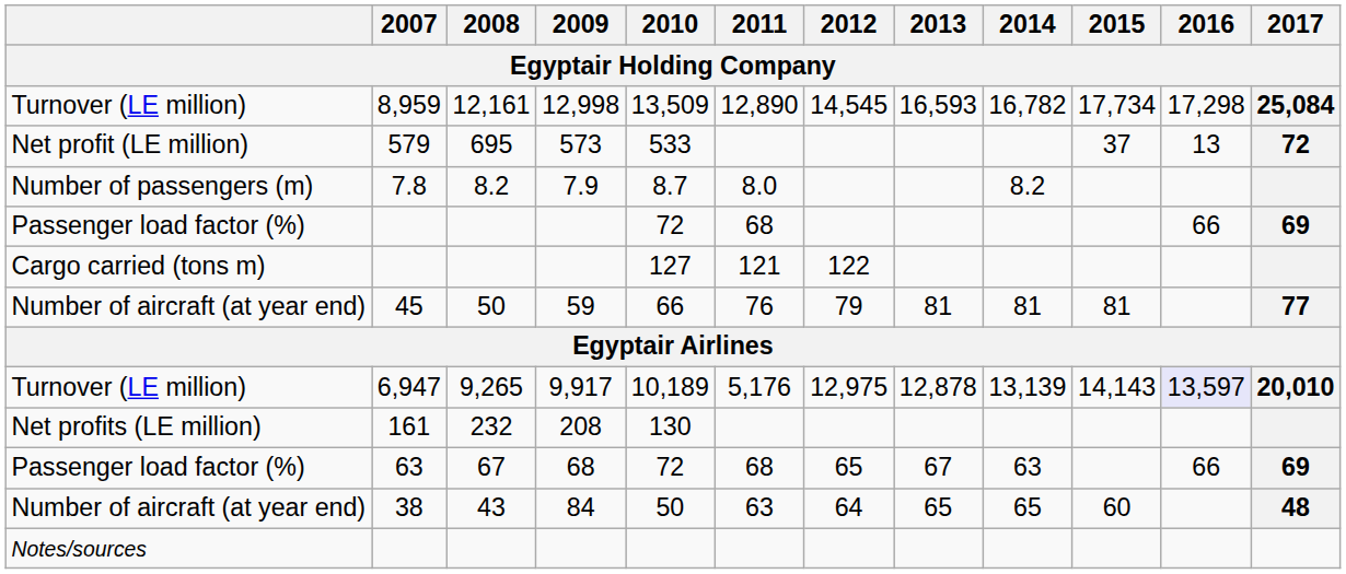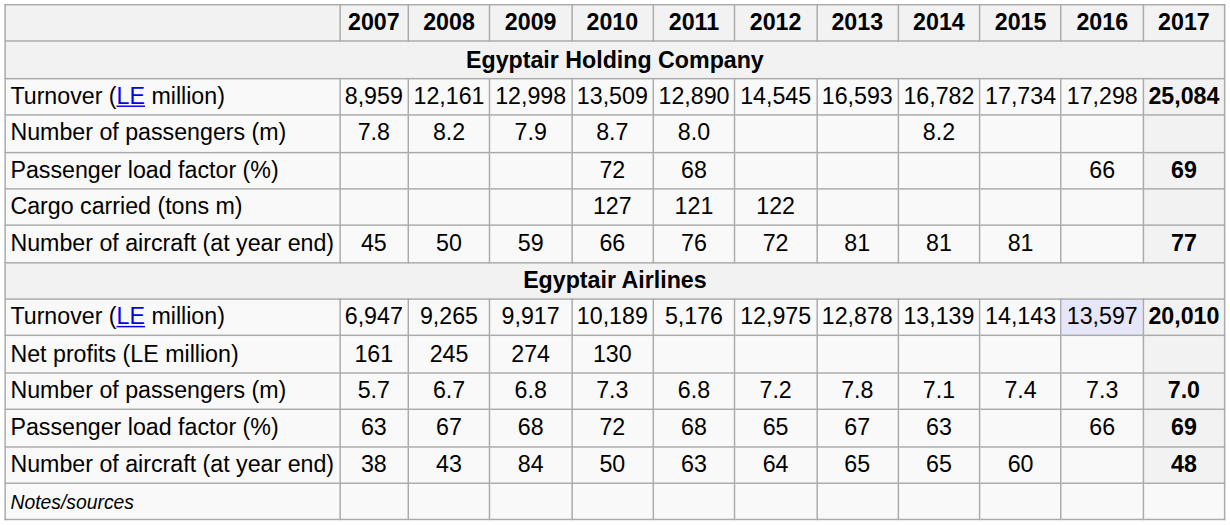 <table class="wikitable" style="margin:auto; text-align:center;">
 <tr>
 <th></th>
 <th>2007</th>
 <th>2008</th>
 <th>2009</th>
 <th>2010</th>
 <th>2011</th>
 <th>2012</th>
 <th>2013</th>
 <th>2014</th>
 <th>2015</th>
 <th>2016</th>
 <th>2017</th>
 </tr>
 <tr>
 <th colspan="12">Egyptair Holding Company</th>
 </tr>
 <tr>
 <td align="left">Turnover (<a href='#'>LE</a> million)</td>
 <td>8,959</td>
 <td>12,161</td>
 <td>12,998</td>
 <td>13,509</td>
 <td>12,890</td>
 <td>14,545</td>
 <td>16,593</td>
 <td>16,782</td>
 <td>17,734</td>
 <td>17,298</td>
 <th>25,084</th>
-</tr>
-<tr>
-<td align="left">Net profit (LE million)</td>
-<td>579</td>
-<td>695</td>
-<td>573</td>
-<td>533</td>
-<td></td>
-<td></td>
-<td></td>
-<td></td>
-<td>37</td>
-<td>13</td>
-<th>72</th>
 </tr>
 <tr>
 <td align="left">Number of passengers (m)</td>
 <td>7.8</td>
 <td>8.2</td>
 <td>7.9</td>
 <td>8.7</td>
 <td>8.0</td>
 <td></td>
 <td></td>
 <td>8.2</td>
 <td></td>
 <td></td>
 <th></th>
 </tr>
 <tr>
 <td align="left">Passenger load factor (%)</td>
 <td></td>
 <td></td>
 <td></td>
 <td>72</td>
 <td>68</td>
 <td></td>
 <td></td>
 <td></td>
 <td></td>
 <td>66</td>
 <th>69</th>
 </tr>
 <tr>
 <td align="left">Cargo carried (tons m)</td>
 <td></td>
 <td></td>
 <td></td>
 <td>127</td>
 <td>121</td>
 <td>122</td>
 <td></td>
 <td></td>
 <td></td>
 <td></td>
 <th></th>
 </tr>
 <tr>
 <td align="left">Number of aircraft (at year end)</td>
 <td>45</td>
 <td>50</td>
 <td>59</td>
 <td>66</td>
 <td>76</td>
-<td>79</td>
+<td>72</td>
 <td>81</td>
 <td>81</td>
 <td>81</td>
 <td></td>
 <th>77</th>
 </tr>
 <tr>
 <th colspan="12">Egyptair Airlines</th>
 </tr>
 <tr>
 <td align="left">Turnover (<a href='#'>LE</a> million)</td>
 <td>6,947</td>
 <td>9,265</td>
 <td>9,917</td>
 <td>10,189</td>
 <td>5,176</td>
 <td>12,975</td>
 <td>12,878</td>
 <td>13,139</td>
 <td>14,143</td>
 <td style="background: lavender;">13,597</td>
 <th>20,010</th>
 </tr>
 <tr>
 <td align="left">Net profits (LE million)</td>
 <td>161</td>
-<td>232</td>
-<td>208</td>
+<td>245</td>
+<td>274</td>
 <td>130</td>
 <td></td>
 <td></td>
 <td></td>
 <td></td>
 <td></td>
 <td></td>
 <th></th>
+</tr>
+<tr>
+<td align="left">Number of passengers (m)</td>
+<td>5.7</td>
+<td>6.7</td>
+<td>6.8</td>
+<td>7.3</td>
+<td>6.8</td>
+<td>7.2</td>
+<td>7.8</td>
+<td>7.1</td>
+<td>7.4</td>
+<td>7.3</td>
+<th>7.0</th>
 </tr>
 <tr>
 <td align="left">Passenger load factor (%)</td>
 <td>63</td>
 <td>67</td>
 <td>68</td>
 <td>72</td>
 <td>68</td>
 <td>65</td>
 <td>67</td>
 <td>63</td>
 <td></td>
 <td>66</td>
 <th>69</th>
 </tr>
 <tr>
 <td align="left">Number of aircraft (at year end)</td>
 <td>38</td>
 <td>43</td>
 <td>84</td>
 <td>50</td>
 <td>63</td>
 <td>64</td>
 <td>65</td>
 <td>65</td>
 <td>60</td>
 <td></td>
 <th>48</th>
 </tr>
 <tr>
 <td align="left"><small><em>Notes/sources</em></small></td>
 <td><br></td>
 <td></td>
 <td><br></td>
 <td><br></td>
 <td></td>
 <td></td>
 <td></td>
 <td align=center></td>
 <td align=center></td>
 <td align=center></td>
 <td align=center></td>
 </tr>
 </table>
